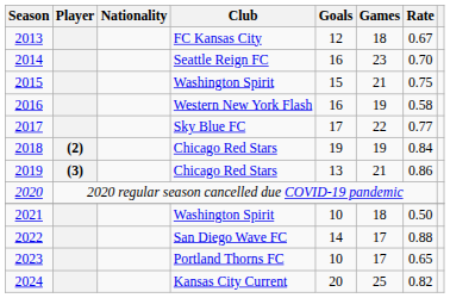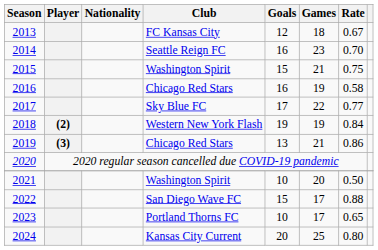 <table class="wikitable sortable plainrowheaders">
 <tr>
 <th>Season</th>
 <th>Player</th>
 <th>Nationality</th>
 <th>Club</th>
 <th>Goals</th>
 <th>Games</th>
 <th>Rate</th>
 <th class=unsortable></th>
 </tr>
 <tr>
 <td style="text-align:center"><a href='#'>2013</a></td>
 <th scope="row"></th>
 <td></td>
 <td><a href='#'>FC Kansas City</a></td>
 <td style="text-align:center">12</td>
 <td style="text-align:center">18</td>
 <td style="text-align:center">0.67</td>
 <td style="text-align:center"></td>
 </tr>
 <tr>
 <td style="text-align:center"><a href='#'>2014</a></td>
 <th scope="row"></th>
 <td></td>
 <td><a href='#'>Seattle Reign FC</a></td>
 <td style="text-align:center">16</td>
 <td style="text-align:center">23</td>
 <td style="text-align:center">0.70</td>
 <td style="text-align:center"></td>
 </tr>
 <tr>
 <td style="text-align:center"><a href='#'>2015</a></td>
 <th scope="row"></th>
 <td></td>
 <td><a href='#'>Washington Spirit</a></td>
 <td style="text-align:center">15</td>
 <td style="text-align:center">21</td>
 <td style="text-align:center">0.75</td>
 <td style="text-align:center"></td>
 </tr>
 <tr>
 <td style="text-align:center"><a href='#'>2016</a></td>
 <th scope="row"></th>
 <td></td>
-<td><a href='#'>Western New York Flash</a></td>
+<td><a href='#'>Chicago Red Stars</a></td>
 <td style="text-align:center">16</td>
 <td style="text-align:center">19</td>
 <td style="text-align:center">0.58</td>
 <td style="text-align:center"></td>
 </tr>
 <tr>
 <td style="text-align:center"><a href='#'>2017</a></td>
 <th scope="row"></th>
 <td></td>
 <td><a href='#'>Sky Blue FC</a></td>
 <td style="text-align:center">17</td>
 <td style="text-align:center">22</td>
 <td style="text-align:center">0.77</td>
 <td style="text-align:center"></td>
 </tr>
 <tr>
 <td style="text-align:center"><a href='#'>2018</a></td>
 <th scope="row"> (2)</th>
 <td></td>
-<td><a href='#'>Chicago Red Stars</a></td>
+<td><a href='#'>Western New York Flash</a></td>
 <td style="text-align:center">19</td>
 <td style="text-align:center">19</td>
 <td style="text-align:center">0.84</td>
 <td style="text-align:center"></td>
 </tr>
 <tr>
 <td style="text-align:center"><a href='#'>2019</a></td>
 <th scope="row"> (3)</th>
 <td></td>
 <td><a href='#'>Chicago Red Stars</a></td>
 <td style="text-align:center">13</td>
 <td style="text-align:center">21</td>
 <td style="text-align:center">0.86</td>
 <td style="text-align:center"></td>
 </tr>
 <tr>
 <td style="text-align:center"><em><a href='#'>2020</a></em></td>
 <td style="text-align:center" colspan=6><em>2020 regular season cancelled due <a href='#'>COVID-19 pandemic</a></em></td>
 <td style="text-align:center"></td>
 </tr>
 <tr>
 </tr>
 <tr>
 <td style="text-align:center"><a href='#'>2021</a></td>
 <th scope="row"></th>
 <td></td>
 <td><a href='#'>Washington Spirit</a></td>
 <td style="text-align:center">10</td>
-<td style="text-align:center">18</td>
+<td style="text-align:center">20</td>
 <td style="text-align:center">0.50</td>
 <td style="text-align:center"></td>
 </tr>
 <tr>
 <td style="text-align:center"><a href='#'>2022</a></td>
 <th scope="row"></th>
 <td></td>
 <td><a href='#'>San Diego Wave FC</a></td>
-<td style="text-align:center">14</td>
+<td style="text-align:center">15</td>
 <td style="text-align:center">17</td>
 <td style="text-align:center">0.88</td>
 <td style="text-align:center"></td>
 </tr>
 <tr>
 <td style="text-align:center"><a href='#'>2023</a></td>
 <th scope="row"></th>
 <td></td>
 <td><a href='#'>Portland Thorns FC</a></td>
 <td style="text-align:center">10</td>
 <td style="text-align:center">17</td>
 <td style="text-align:center">0.65</td>
 <td style="text-align:center"></td>
 </tr>
 <tr>
 <td style="text-align:center"><a href='#'>2024</a></td>
 <th scope="row"></th>
 <td></td>
 <td><a href='#'>Kansas City Current</a></td>
 <td style="text-align:center">20</td>
 <td style="text-align:center">25</td>
-<td style="text-align:center">0.82</td>
+<td style="text-align:center">0.80</td>
 <td style="text-align:center"></td>
 </tr>
 </table>
